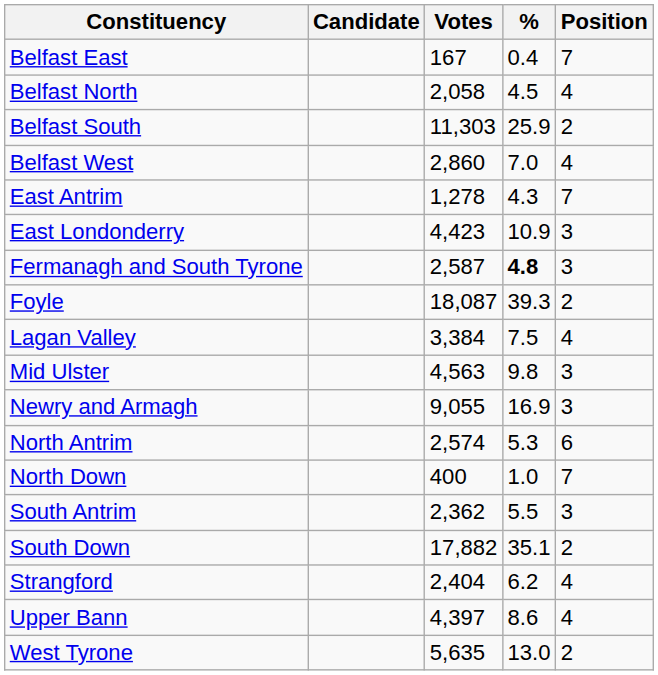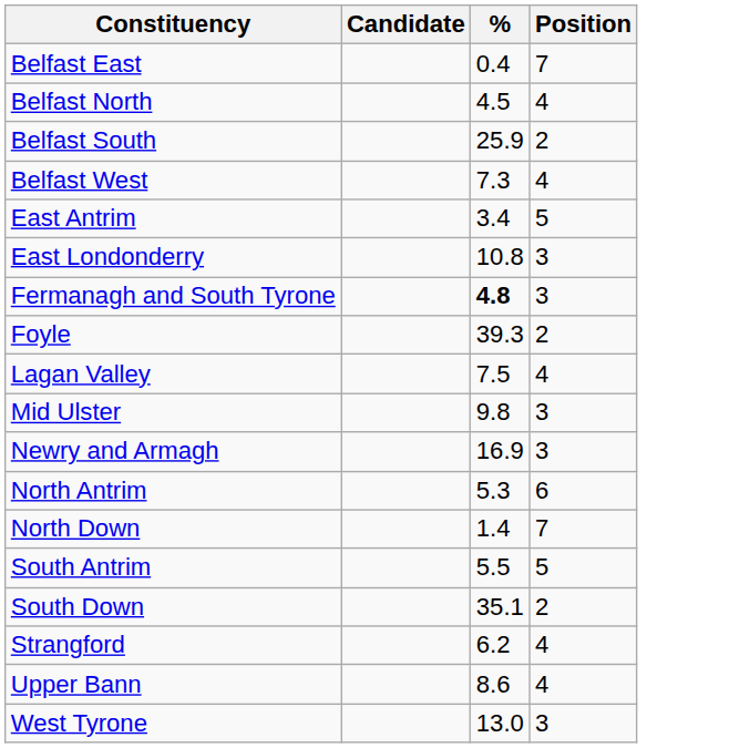 <table class="wikitable sortable">
 <tr>
 <th>Constituency</th>
 <th>Candidate</th>
-<th>Votes</th>
 <th>%</th>
 <th>Position</th>
 </tr>
 <tr>
 <td><a href='#'>Belfast East</a></td>
 <td></td>
-<td>167</td>
 <td>0.4</td>
 <td>7</td>
 </tr>
 <tr>
 <td><a href='#'>Belfast North</a></td>
 <td></td>
-<td>2,058</td>
 <td>4.5</td>
 <td>4</td>
 </tr>
 <tr>
 <td><a href='#'>Belfast South</a></td>
 <td></td>
-<td>11,303</td>
 <td>25.9</td>
 <td>2</td>
 </tr>
 <tr>
 <td><a href='#'>Belfast West</a></td>
 <td></td>
-<td>2,860</td>
-<td>7.0</td>
+<td>7.3</td>
 <td>4</td>
 </tr>
 <tr>
 <td><a href='#'>East Antrim</a></td>
 <td></td>
-<td>1,278</td>
-<td>4.3</td>
-<td>7</td>
+<td>3.4</td>
+<td>5</td>
 </tr>
 <tr>
 <td><a href='#'>East Londonderry</a></td>
 <td></td>
-<td>4,423</td>
-<td>10.9</td>
+<td>10.8</td>
 <td>3</td>
 </tr>
 <tr>
 <td><a href='#'>Fermanagh and South Tyrone</a></td>
 <td></td>
-<td>2,587</td>
 <td><strong>4.8</strong></td>
 <td>3</td>
 </tr>
 <tr>
 <td><a href='#'>Foyle</a></td>
 <td></td>
-<td>18,087</td>
 <td>39.3</td>
 <td>2</td>
 </tr>
 <tr>
 <td><a href='#'>Lagan Valley</a></td>
 <td></td>
-<td>3,384</td>
 <td>7.5</td>
 <td>4</td>
 </tr>
 <tr>
 <td><a href='#'>Mid Ulster</a></td>
 <td></td>
-<td>4,563</td>
 <td>9.8</td>
 <td>3</td>
 </tr>
 <tr>
 <td><a href='#'>Newry and Armagh</a></td>
 <td></td>
-<td>9,055</td>
 <td>16.9</td>
 <td>3</td>
 </tr>
 <tr>
 <td><a href='#'>North Antrim</a></td>
 <td></td>
-<td>2,574</td>
 <td>5.3</td>
 <td>6</td>
 </tr>
 <tr>
 <td><a href='#'>North Down</a></td>
 <td></td>
-<td>400</td>
-<td>1.0</td>
+<td>1.4</td>
 <td>7</td>
 </tr>
 <tr>
 <td><a href='#'>South Antrim</a></td>
 <td></td>
-<td>2,362</td>
 <td>5.5</td>
-<td>3</td>
+<td>5</td>
 </tr>
 <tr>
 <td><a href='#'>South Down</a></td>
 <td></td>
-<td>17,882</td>
 <td>35.1</td>
 <td>2</td>
 </tr>
 <tr>
 <td><a href='#'>Strangford</a></td>
 <td></td>
-<td>2,404</td>
 <td>6.2</td>
 <td>4</td>
 </tr>
 <tr>
 <td><a href='#'>Upper Bann</a></td>
 <td></td>
-<td>4,397</td>
 <td>8.6</td>
 <td>4</td>
 </tr>
 <tr>
 <td><a href='#'>West Tyrone</a></td>
 <td></td>
-<td>5,635</td>
 <td>13.0</td>
-<td>2</td>
+<td>3</td>
 </tr>
 </table>
